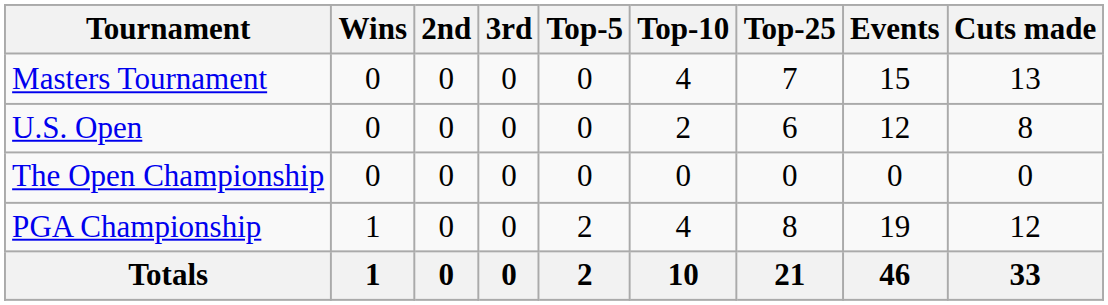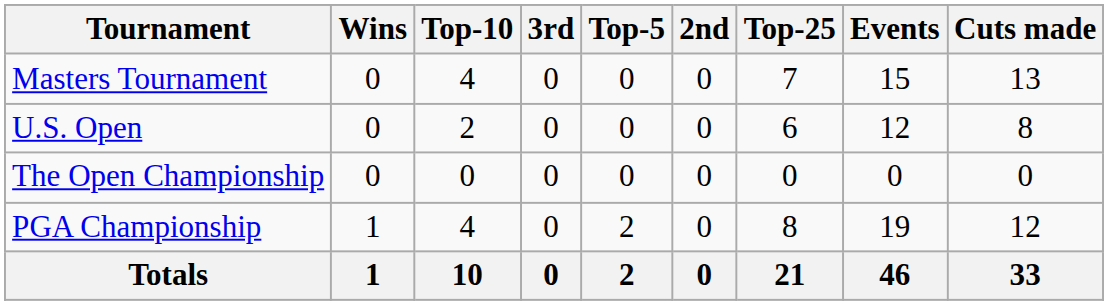 <table class=wikitable style=text-align:center>
 <tr>
 <th>Tournament</th>
 <th>Wins</th>
-<th>2nd</th>
+<th>Top-10</th>
 <th>3rd</th>
 <th>Top-5</th>
-<th>Top-10</th>
+<th>2nd</th>
 <th>Top-25</th>
 <th>Events</th>
 <th>Cuts made</th>
 </tr>
 <tr>
 <td align=left><a href='#'>Masters Tournament</a></td>
 <td>0</td>
+<td>4</td>
 <td>0</td>
 <td>0</td>
 <td>0</td>
-<td>4</td>
 <td>7</td>
 <td>15</td>
 <td>13</td>
 </tr>
 <tr>
 <td align=left><a href='#'>U.S. Open</a></td>
 <td>0</td>
+<td>2</td>
 <td>0</td>
 <td>0</td>
 <td>0</td>
-<td>2</td>
 <td>6</td>
 <td>12</td>
 <td>8</td>
 </tr>
 <tr>
 <td align=left><a href='#'>The Open Championship</a></td>
 <td>0</td>
 <td>0</td>
 <td>0</td>
 <td>0</td>
 <td>0</td>
 <td>0</td>
 <td>0</td>
 <td>0</td>
 </tr>
 <tr>
 <td align=left><a href='#'>PGA Championship</a></td>
 <td>1</td>
-<td>0</td>
+<td>4</td>
 <td>0</td>
 <td>2</td>
-<td>4</td>
+<td>0</td>
 <td>8</td>
 <td>19</td>
 <td>12</td>
 </tr>
 <tr>
 <th>Totals</th>
 <th>1</th>
-<th>0</th>
+<th>10</th>
 <th>0</th>
 <th>2</th>
-<th>10</th>
+<th>0</th>
 <th>21</th>
 <th>46</th>
 <th>33</th>
 </tr>
 </table>
